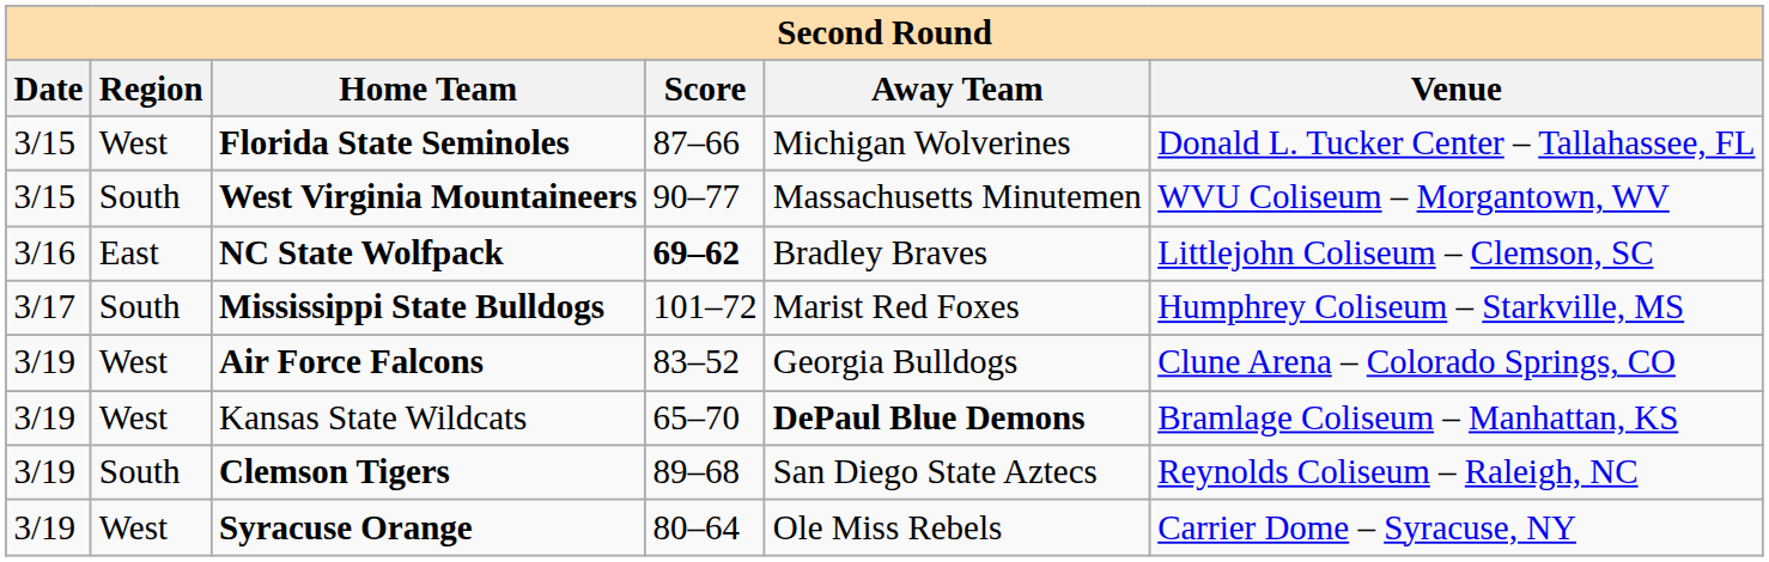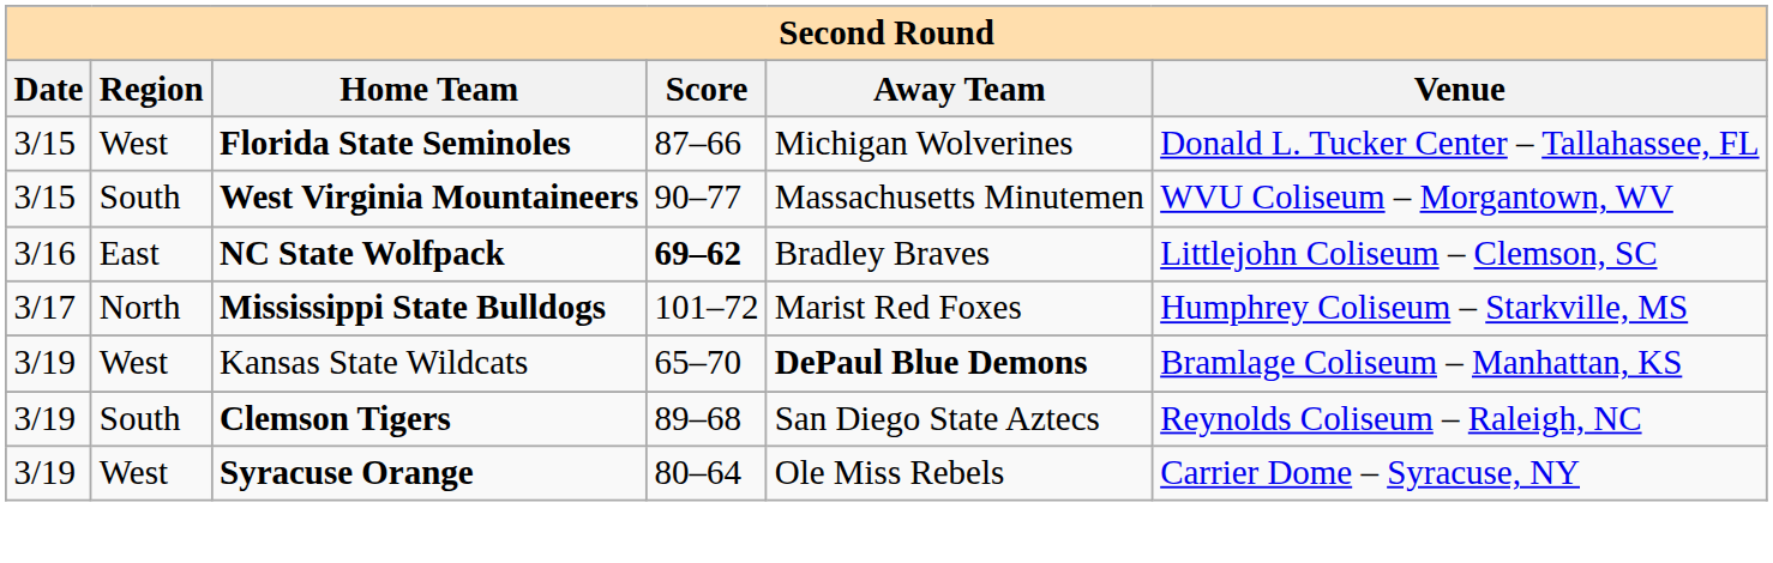 <table class="wikitable">
 <tr>
 <th colspan="6" style="background:#ffdead;">Second Round</th>
 </tr>
 <tr>
 <th>Date</th>
 <th>Region</th>
 <th>Home Team</th>
 <th>Score</th>
 <th>Away Team</th>
 <th>Venue</th>
 </tr>
 <tr>
 <td>3/15</td>
 <td>West</td>
 <td><strong>Florida State Seminoles</strong></td>
 <td>87–66</td>
 <td>Michigan Wolverines</td>
 <td><a href='#'>Donald L. Tucker Center</a> – <a href='#'>Tallahassee, FL</a></td>
 </tr>
 <tr>
 <td>3/15</td>
 <td>South</td>
 <td><strong>West Virginia Mountaineers</strong></td>
 <td>90–77</td>
 <td>Massachusetts Minutemen</td>
 <td><a href='#'>WVU Coliseum</a> – <a href='#'>Morgantown, WV</a></td>
 </tr>
 <tr>
 <td>3/16</td>
 <td>East</td>
 <td><strong>NC State Wolfpack</strong></td>
 <td><strong>69–62</strong></td>
 <td>Bradley Braves</td>
 <td><a href='#'>Littlejohn Coliseum</a> – <a href='#'>Clemson, SC</a></td>
 </tr>
 <tr>
 <td>3/17</td>
-<td>South</td>
+<td>North</td>
 <td><strong>Mississippi State Bulldogs</strong></td>
 <td>101–72</td>
 <td>Marist Red Foxes</td>
 <td><a href='#'>Humphrey Coliseum</a> – <a href='#'>Starkville, MS</a></td>
-</tr>
-<tr>
-<td>3/19</td>
-<td>West</td>
-<td><strong>Air Force Falcons</strong></td>
-<td>83–52</td>
-<td>Georgia Bulldogs</td>
-<td><a href='#'>Clune Arena</a> – <a href='#'>Colorado Springs, CO</a></td>
 </tr>
 <tr>
 <td>3/19</td>
 <td>West</td>
 <td>Kansas State Wildcats</td>
 <td>65–70</td>
 <td><strong>DePaul Blue Demons</strong></td>
 <td><a href='#'>Bramlage Coliseum</a> – <a href='#'>Manhattan, KS</a></td>
 </tr>
 <tr>
 <td>3/19</td>
 <td>South</td>
 <td><strong>Clemson Tigers</strong></td>
 <td>89–68</td>
 <td>San Diego State Aztecs</td>
 <td><a href='#'>Reynolds Coliseum</a> – <a href='#'>Raleigh, NC</a></td>
 </tr>
 <tr>
 <td>3/19</td>
 <td>West</td>
 <td><strong>Syracuse Orange</strong></td>
 <td>80–64</td>
 <td>Ole Miss Rebels</td>
 <td><a href='#'>Carrier Dome</a> – <a href='#'>Syracuse, NY</a></td>
 </tr>
 </table>
